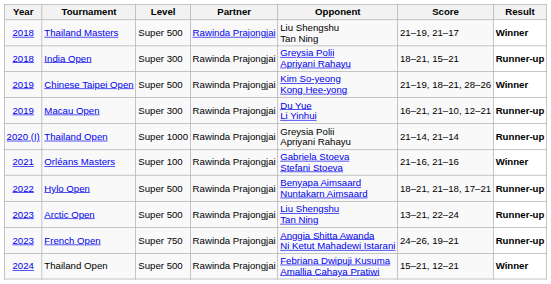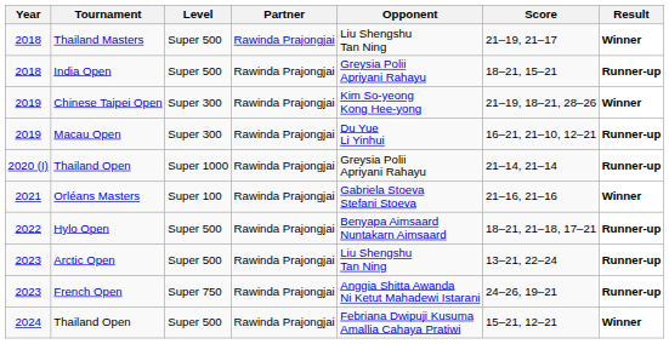 <table class="sortable wikitable" style="font-size: 90%;">
 <tr>
 <th>Year</th>
 <th>Tournament</th>
 <th>Level</th>
 <th>Partner</th>
 <th>Opponent</th>
 <th>Score</th>
 <th>Result</th>
 </tr>
 <tr>
 <td align="center"><a href='#'>2018</a></td>
 <td align="left"><a href='#'>Thailand Masters</a></td>
 <td align="left">Super 500</td>
 <td align="left"> <a href='#'>Rawinda Prajongjai</a></td>
 <td align="left"> Liu Shengshu<br> Tan Ning</td>
 <td align="left">21–19, 21–17</td>
 <td style="text-align:left; background:white"> <strong>Winner</strong></td>
 </tr>
 <tr>
 <td align="center"><a href='#'>2018</a></td>
 <td align="left"><a href='#'>India Open</a></td>
-<td align="left">Super 300</td>
+<td align="left">Super 500</td>
 <td align="left"> Rawinda Prajongjai</td>
 <td align="left"> <a href='#'>Greysia Polii</a><br> <a href='#'>Apriyani Rahayu</a></td>
 <td align="left">18–21, 15–21</td>
 <td style="text-align:left; background:white"> <strong>Runner-up</strong></td>
 </tr>
 <tr>
 <td align="center"><a href='#'>2019</a></td>
 <td align="left"><a href='#'>Chinese Taipei Open</a></td>
-<td align="left">Super 500</td>
+<td align="left">Super 300</td>
 <td align="left"> Rawinda Prajongjai</td>
 <td align="left"> <a href='#'>Kim So-yeong</a><br> <a href='#'>Kong Hee-yong</a></td>
 <td align="left">21–19, 18–21, 28–26</td>
 <td style="text-align:left; background:white"> <strong>Winner</strong></td>
 </tr>
 <tr>
 <td align="center"><a href='#'>2019</a></td>
 <td align="left"><a href='#'>Macau Open</a></td>
 <td align="left">Super 300</td>
 <td align="left"> Rawinda Prajongjai</td>
 <td align="left"> <a href='#'>Du Yue</a><br> <a href='#'>Li Yinhui</a></td>
 <td align="left">16–21, 21–10, 12–21</td>
 <td style="text-align:left; background:white"> <strong>Runner-up</strong></td>
 </tr>
 <tr>
 <td align="center"><a href='#'>2020 (I)</a></td>
 <td align="left"><a href='#'>Thailand Open</a></td>
 <td align="left">Super 1000</td>
 <td align="left"> Rawinda Prajongjai</td>
 <td align="left"> Greysia Polii<br> Apriyani Rahayu</td>
 <td align="left">21–14, 21–14</td>
 <td style="text-align:left; background:white"> <strong>Runner-up</strong></td>
 </tr>
 <tr>
 <td align="center"><a href='#'>2021</a></td>
 <td align="left"><a href='#'>Orléans Masters</a></td>
 <td align="left">Super 100</td>
 <td align="left"> Rawinda Prajongjai</td>
 <td align="left"> <a href='#'>Gabriela Stoeva</a><br> <a href='#'>Stefani Stoeva</a></td>
 <td align="left">21–16, 21–16</td>
 <td style="text-align:left; background:white"> <strong>Winner</strong></td>
 </tr>
 <tr>
 <td align="center"><a href='#'>2022</a></td>
 <td align="left"><a href='#'>Hylo Open</a></td>
 <td align="left">Super 500</td>
 <td align="left"> Rawinda Prajongjai</td>
 <td align="left"> <a href='#'>Benyapa Aimsaard</a><br> <a href='#'>Nuntakarn Aimsaard</a></td>
 <td align="left">18–21, 21–18, 17–21</td>
 <td style="text-align:left; background:white"> <strong>Runner-up</strong></td>
 </tr>
 <tr>
 <td align="center"><a href='#'>2023</a></td>
 <td align="left"><a href='#'>Arctic Open</a></td>
 <td align="left">Super 500</td>
 <td align="left"> Rawinda Prajongjai</td>
 <td align="left"> <a href='#'>Liu Shengshu</a><br> <a href='#'>Tan Ning</a></td>
 <td align="left">13–21, 22–24</td>
 <td style="text-align:left; background:white"> <strong>Runner-up</strong></td>
 </tr>
 <tr>
 <td align="center"><a href='#'>2023</a></td>
 <td align="left"><a href='#'>French Open</a></td>
 <td align="left">Super 750</td>
 <td align="left"> Rawinda Prajongjai</td>
 <td align="left"> <a href='#'>Anggia Shitta Awanda</a><br> <a href='#'>Ni Ketut Mahadewi Istarani</a></td>
 <td align="left">24–26, 19–21</td>
 <td style="text-align:left; background:white"> <strong>Runner-up</strong></td>
 </tr>
 <tr>
 <td align="center"><a href='#'>2024</a></td>
 <td align="left">Thailand Open</td>
 <td align="left">Super 500</td>
 <td align="left"> Rawinda Prajongjai</td>
 <td align="left"> <a href='#'>Febriana Dwipuji Kusuma</a><br> <a href='#'>Amallia Cahaya Pratiwi</a></td>
 <td align="left">15–21, 12–21</td>
 <td style="text-align:left; background:white"> <strong>Winner</strong></td>
 </tr>
 </table>
